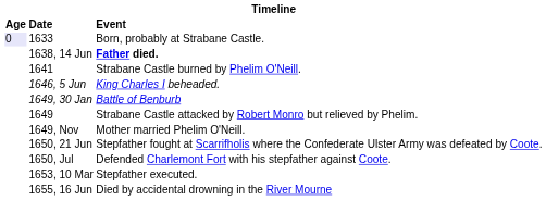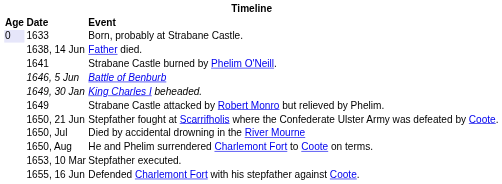 <table>
 <tr>
 <th colspan=3>Timeline</th>
 </tr>
 <tr>
 <th align="left">Age</th>
 <th align="left">Date</th>
 <th align="left">Event</th>
 </tr>
 <tr>
 <td style="background: lavender;">0</td>
 <td>1633</td>
 <td>Born, probably at Strabane Castle.</td>
 </tr>
 <tr>
 <td></td>
 <td>1638, 14 Jun</td>
-<td><strong><a href='#'>Father</a> died.</strong></td>
+<td><a href='#'>Father</a> died.</td>
 </tr>
 <tr>
 <td></td>
 <td>1641</td>
 <td>Strabane Castle burned by <a href='#'>Phelim O'Neill</a>.</td>
 </tr>
 <tr>
 <td></td>
 <td><em>1646, 5 Jun</em></td>
-<td><em><a href='#'>King Charles I</a> beheaded.</em></td>
+<td><em><a href='#'>Battle of Benburb</a></em></td>
 </tr>
 <tr>
 <td></td>
 <td><em>1649, 30 Jan</em></td>
-<td><em><a href='#'>Battle of Benburb</a></em></td>
+<td><em><a href='#'>King Charles I</a> beheaded.</em></td>
 </tr>
 <tr>
 <td></td>
 <td>1649</td>
 <td>Strabane Castle attacked by <a href='#'>Robert Monro</a> but relieved by Phelim.</td>
-</tr>
-<tr>
-<td></td>
-<td>1649, Nov</td>
-<td>Mother married Phelim O'Neill.</td>
 </tr>
 <tr>
 <td></td>
 <td>1650, 21 Jun</td>
 <td>Stepfather fought at <a href='#'>Scarrifholis</a> where the Confederate Ulster Army was defeated by <a href='#'>Coote</a>.</td>
 </tr>
 <tr>
 <td></td>
 <td>1650, Jul</td>
-<td>Defended <a href='#'>Charlemont Fort</a> with his stepfather against <a href='#'>Coote</a>.</td>
+<td>Died by accidental drowning in the <a href='#'>River Mourne</a></td>
+</tr>
+<tr>
+<td></td>
+<td>1650, Aug</td>
+<td>He and Phelim surrendered <a href='#'>Charlemont Fort</a> to <a href='#'>Coote</a> on terms.</td>
 </tr>
 <tr>
 <td></td>
 <td>1653, 10 Mar</td>
 <td>Stepfather executed.</td>
 </tr>
 <tr>
 <td></td>
 <td>1655, 16 Jun</td>
-<td>Died by accidental drowning in the <a href='#'>River Mourne</a></td>
+<td>Defended <a href='#'>Charlemont Fort</a> with his stepfather against <a href='#'>Coote</a>.</td>
 </tr>
 </table>
